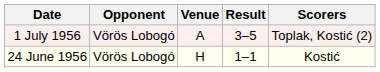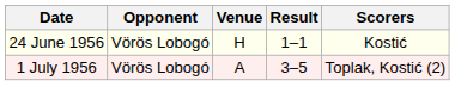 <table class="wikitable sortable" style="font-size:100%; text-align:center">
 <tr>
 <th>Date</th>
 <th>Opponent</th>
 <th>Venue</th>
 <th>Result</th>
 <th>Scorers</th>
 </tr>
+<tr bgcolor = "#FFFFEE">
+<td>24 June 1956</td>
+<td>Vörös Lobogó</td>
+<td>H</td>
+<td>1–1</td>
+<td>Kostić</td>
+</tr>
 <tr bgcolor = "#FFEEEE">
 <td>1 July 1956</td>
 <td>Vörös Lobogó</td>
 <td>A</td>
 <td>3–5</td>
 <td>Toplak, Kostić (2)</td>
 </tr>
-<tr bgcolor = "#FFFFEE">
-<td>24 June 1956</td>
-<td>Vörös Lobogó</td>
-<td>H</td>
-<td>1–1</td>
-<td>Kostić</td>
-</tr>
 </table>
